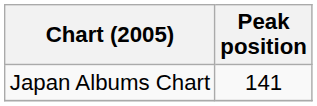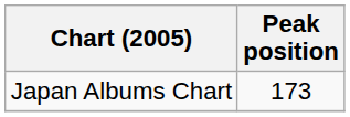 <table class="wikitable">
 <tr>
 <th align="left">Chart (2005)</th>
 <th align="left">Peak<br>position</th>
 </tr>
 <tr>
 <td align="left">Japan Albums Chart</td>
-<td align="center">141</td>
+<td align="center">173</td>
 </tr>
 <tr>
 </tr>
 </table>
